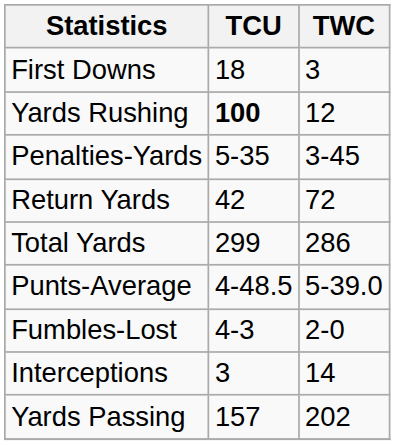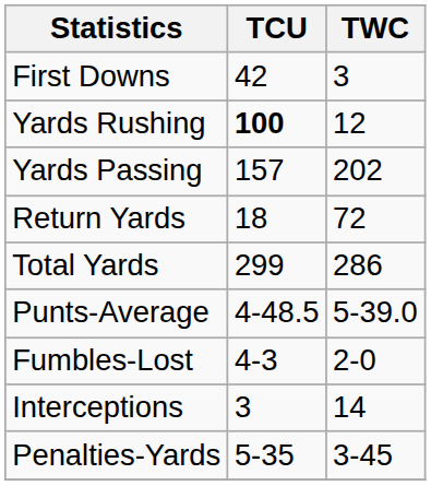 <table class="wikitable">
 <tr>
 <th>Statistics</th>
 <th>TCU</th>
 <th>TWC</th>
 </tr>
 <tr>
 <td>First Downs</td>
-<td>18</td>
+<td>42</td>
 <td>3</td>
 </tr>
 <tr>
 <td>Yards Rushing</td>
 <td><strong>100</strong></td>
 <td>12</td>
 </tr>
 <tr>
-<td>Penalties-Yards</td>
-<td>5-35</td>
-<td>3-45</td>
+<td>Yards Passing</td>
+<td>157</td>
+<td>202</td>
 </tr>
 <tr>
 <td>Return Yards</td>
-<td>42</td>
+<td>18</td>
 <td>72</td>
 </tr>
 <tr>
 <td>Total Yards</td>
 <td>299</td>
 <td>286</td>
 </tr>
 <tr>
 <td>Punts-Average</td>
 <td>4-48.5</td>
 <td>5-39.0</td>
 </tr>
 <tr>
 <td>Fumbles-Lost</td>
 <td>4-3</td>
 <td>2-0</td>
 </tr>
 <tr>
 <td>Interceptions</td>
 <td>3</td>
 <td>14</td>
 </tr>
 <tr>
-<td>Yards Passing</td>
-<td>157</td>
-<td>202</td>
+<td>Penalties-Yards</td>
+<td>5-35</td>
+<td>3-45</td>
 </tr>
 <tr>
 </tr>
 </table>
